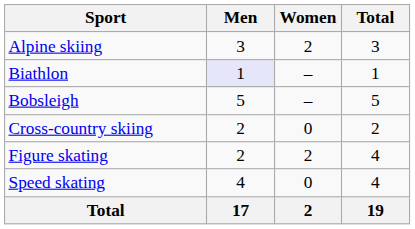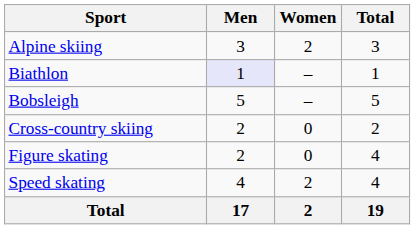 <table class="wikitable sortable" style="text-align:center;">
 <tr>
 <th width=180>Sport</th>
 <th width=55>Men</th>
 <th width=55>Women</th>
 <th width=55>Total</th>
 </tr>
 <tr>
 <td align=left><a href='#'>Alpine skiing</a></td>
 <td>3</td>
 <td>2</td>
 <td>3</td>
 </tr>
 <tr>
 <td align=left><a href='#'>Biathlon</a></td>
 <td style="background: lavender;">1</td>
 <td>–</td>
 <td>1</td>
 </tr>
 <tr>
 <td align=left><a href='#'>Bobsleigh</a></td>
 <td>5</td>
 <td>–</td>
 <td>5</td>
 </tr>
 <tr>
 <td align=left><a href='#'>Cross-country skiing</a></td>
 <td>2</td>
 <td>0</td>
 <td>2</td>
 </tr>
 <tr>
 <td align=left><a href='#'>Figure skating</a></td>
 <td>2</td>
-<td>2</td>
+<td>0</td>
 <td>4</td>
 </tr>
 <tr>
 <td align=left><a href='#'>Speed skating</a></td>
 <td>4</td>
-<td>0</td>
+<td>2</td>
 <td>4</td>
 </tr>
 <tr>
 <th>Total</th>
 <th>17</th>
 <th>2</th>
 <th>19</th>
 </tr>
 </table>
